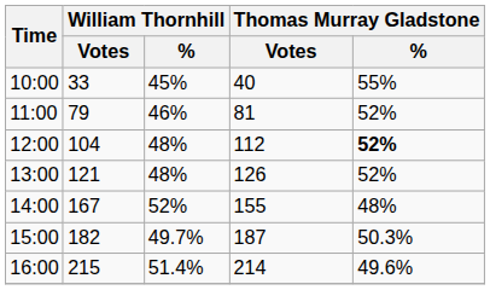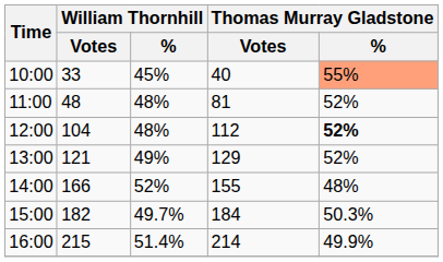 <table class="wikitable">
 <tr>
 <th rowspan="2">Time</th>
 <th colspan="2">William Thornhill</th>
 <th colspan="2">Thomas Murray Gladstone</th>
 </tr>
 <tr>
 <th>Votes</th>
 <th>%</th>
 <th>Votes</th>
 <th>%</th>
 </tr>
 <tr>
 <td>10:00</td>
 <td>33</td>
 <td>45%</td>
 <td>40</td>
-<td>55%</td>
+<td style="background: lightsalmon;">55%</td>
 </tr>
 <tr>
 <td>11:00</td>
-<td>79</td>
-<td>46%</td>
+<td>48</td>
+<td>48%</td>
 <td>81</td>
 <td>52%</td>
 </tr>
 <tr>
 <td>12:00</td>
 <td>104</td>
 <td>48%</td>
 <td>112</td>
 <td><strong>52%</strong></td>
 </tr>
 <tr>
 <td>13:00</td>
 <td>121</td>
-<td>48%</td>
-<td>126</td>
+<td>49%</td>
+<td>129</td>
 <td>52%</td>
 </tr>
 <tr>
 <td>14:00</td>
-<td>167</td>
+<td>166</td>
 <td>52%</td>
 <td>155</td>
 <td>48%</td>
 </tr>
 <tr>
 <td>15:00</td>
 <td>182</td>
 <td>49.7%</td>
-<td>187</td>
+<td>184</td>
 <td>50.3%</td>
 </tr>
 <tr>
 <td>16:00</td>
 <td>215</td>
 <td>51.4%</td>
 <td>214</td>
-<td>49.6%</td>
+<td>49.9%</td>
 </tr>
 <tr>
 </tr>
 </table>
